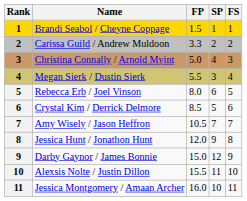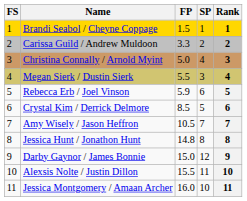 <table class="wikitable sortable">
 <tr>
-<th>Rank</th>
+<th>FS</th>
 <th>Name</th>
 <th>FP</th>
 <th>SP</th>
-<th>FS</th>
+<th>Rank</th>
 </tr>
 <tr bgcolor="gold">
-<td align="center"><strong>1</strong></td>
+<td>1</td>
 <td><a href='#'>Brandi Seabol</a> / <a href='#'>Cheyne Coppage</a></td>
 <td>1.5</td>
 <td>1</td>
-<td>1</td>
+<td align="center"><strong>1</strong></td>
 </tr>
 <tr bgcolor="silver">
-<td align="center"><strong>2</strong></td>
+<td>2</td>
 <td><a href='#'>Carissa Guild</a> / Andrew Muldoon</td>
 <td>3.3</td>
 <td>2</td>
-<td>2</td>
+<td align="center"><strong>2</strong></td>
 </tr>
 <tr bgcolor="cc9966">
-<td align="center"><strong>3</strong></td>
+<td>3</td>
 <td><a href='#'>Christina Connally</a> / <a href='#'>Arnold Myint</a></td>
 <td>5.0</td>
 <td>4</td>
-<td>3</td>
+<td align="center"><strong>3</strong></td>
 </tr>
 <tr bgcolor="#d1c571">
-<td align="center"><strong>4</strong></td>
+<td>4</td>
 <td><a href='#'>Megan Sierk</a> / <a href='#'>Dustin Sierk</a></td>
 <td>5.5</td>
 <td>3</td>
-<td>4</td>
+<td align="center"><strong>4</strong></td>
 </tr>
 <tr>
+<td>5</td>
+<td><a href='#'>Rebecca Erb</a> / <a href='#'>Joel Vinson</a></td>
+<td>5.9</td>
+<td>6</td>
 <th>5</th>
-<td><a href='#'>Rebecca Erb</a> / <a href='#'>Joel Vinson</a></td>
-<td>8.0</td>
-<td>6</td>
-<td>5</td>
 </tr>
 <tr>
-<th>6</th>
+<td>6</td>
 <td><a href='#'>Crystal Kim</a> / <a href='#'>Derrick Delmore</a></td>
 <td>8.5</td>
 <td>5</td>
-<td>6</td>
+<th>6</th>
 </tr>
 <tr>
-<th>7</th>
+<td>7</td>
 <td><a href='#'>Amy Wisely</a> / <a href='#'>Jason Heffron</a></td>
 <td>10.5</td>
 <td>7</td>
-<td>7</td>
+<th>7</th>
 </tr>
 <tr>
+<td>8</td>
+<td><a href='#'>Jessica Hunt</a> / <a href='#'>Jonathon Hunt</a></td>
+<td>14.8</td>
+<td>8</td>
 <th>8</th>
-<td><a href='#'>Jessica Hunt</a> / <a href='#'>Jonathon Hunt</a></td>
-<td>12.0</td>
-<td>9</td>
-<td>8</td>
 </tr>
 <tr>
-<th>9</th>
+<td>9</td>
 <td><a href='#'>Darby Gaynor</a> / <a href='#'>James Bonnie</a></td>
 <td>15.0</td>
 <td>12</td>
-<td>9</td>
+<th>9</th>
 </tr>
 <tr>
-<th>10</th>
+<td>10</td>
 <td><a href='#'>Alexsis Nolte</a> / <a href='#'>Justin Dillon</a></td>
 <td>15.5</td>
 <td>11</td>
-<td>10</td>
+<th>10</th>
 </tr>
 <tr>
-<th>11</th>
+<td>11</td>
 <td><a href='#'>Jessica Montgomery</a> / <a href='#'>Amaan Archer</a></td>
 <td>16.0</td>
 <td>10</td>
-<td>11</td>
+<th>11</th>
 </tr>
 </table>
